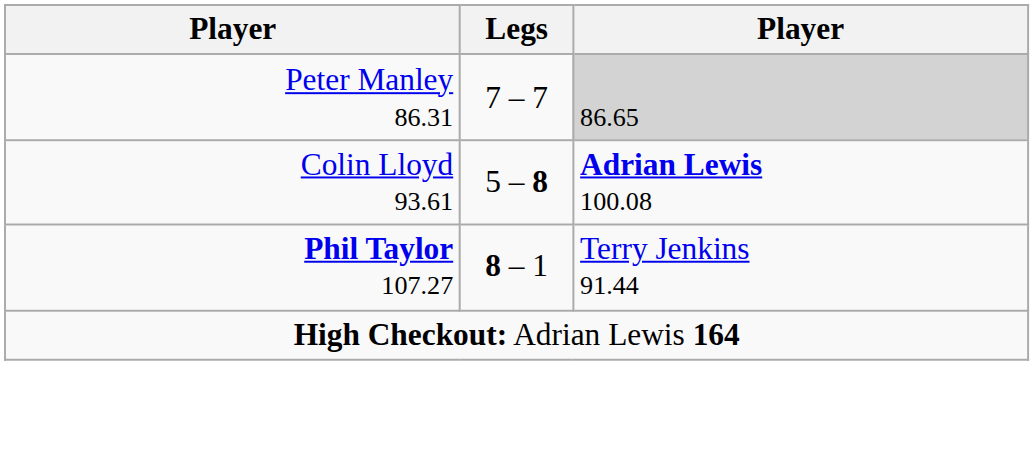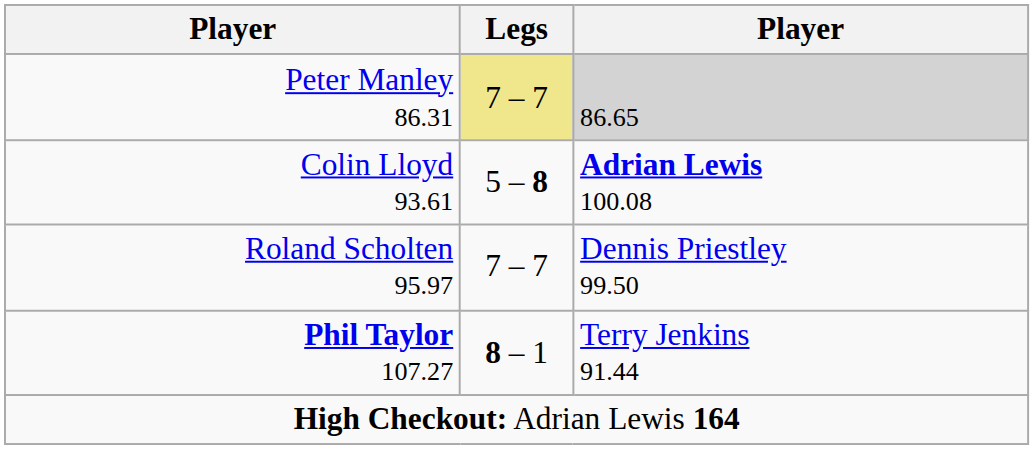 <table class=wikitable style="text-align|center">
 <tr>
 <th width=225>Player</th>
 <th width=50>Legs</th>
 <th width=225>Player</th>
 </tr>
 <tr align=left>
 <td align=right><a href='#'>Peter Manley</a>  <br> <small><span>86.31</span></small></td>
-<td align=center>7 – 7</td>
+<td align=center style="background: khaki;">7 – 7</td>
 <td style="background: lightgrey;"> <br> <small><span>86.65</span></small></td>
 </tr>
 <tr align=left>
 <td align=right><a href='#'>Colin Lloyd</a>  <br> <small><span>93.61</span></small></td>
 <td align=center>5 – <strong>8</strong></td>
 <td> <strong><a href='#'>Adrian Lewis</a></strong> <br> <small><span>100.08</span></small></td>
+</tr>
+<tr align=left>
+<td align=right><a href='#'>Roland Scholten</a>  <br> <small><span>95.97</span></small></td>
+<td align=center>7 – 7</td>
+<td> <a href='#'>Dennis Priestley</a> <br> <small><span>99.50</span></small></td>
 </tr>
 <tr align=left>
 <td align=right><strong><a href='#'>Phil Taylor</a></strong>  <br> <small><span>107.27</span></small></td>
 <td align=center><strong>8</strong> – 1</td>
 <td> <a href='#'>Terry Jenkins</a> <br> <small><span>91.44</span></small></td>
 </tr>
 <tr align=center>
 <td colspan="3"><strong>High Checkout:</strong> Adrian Lewis <strong>164</strong></td>
 </tr>
 </table>
